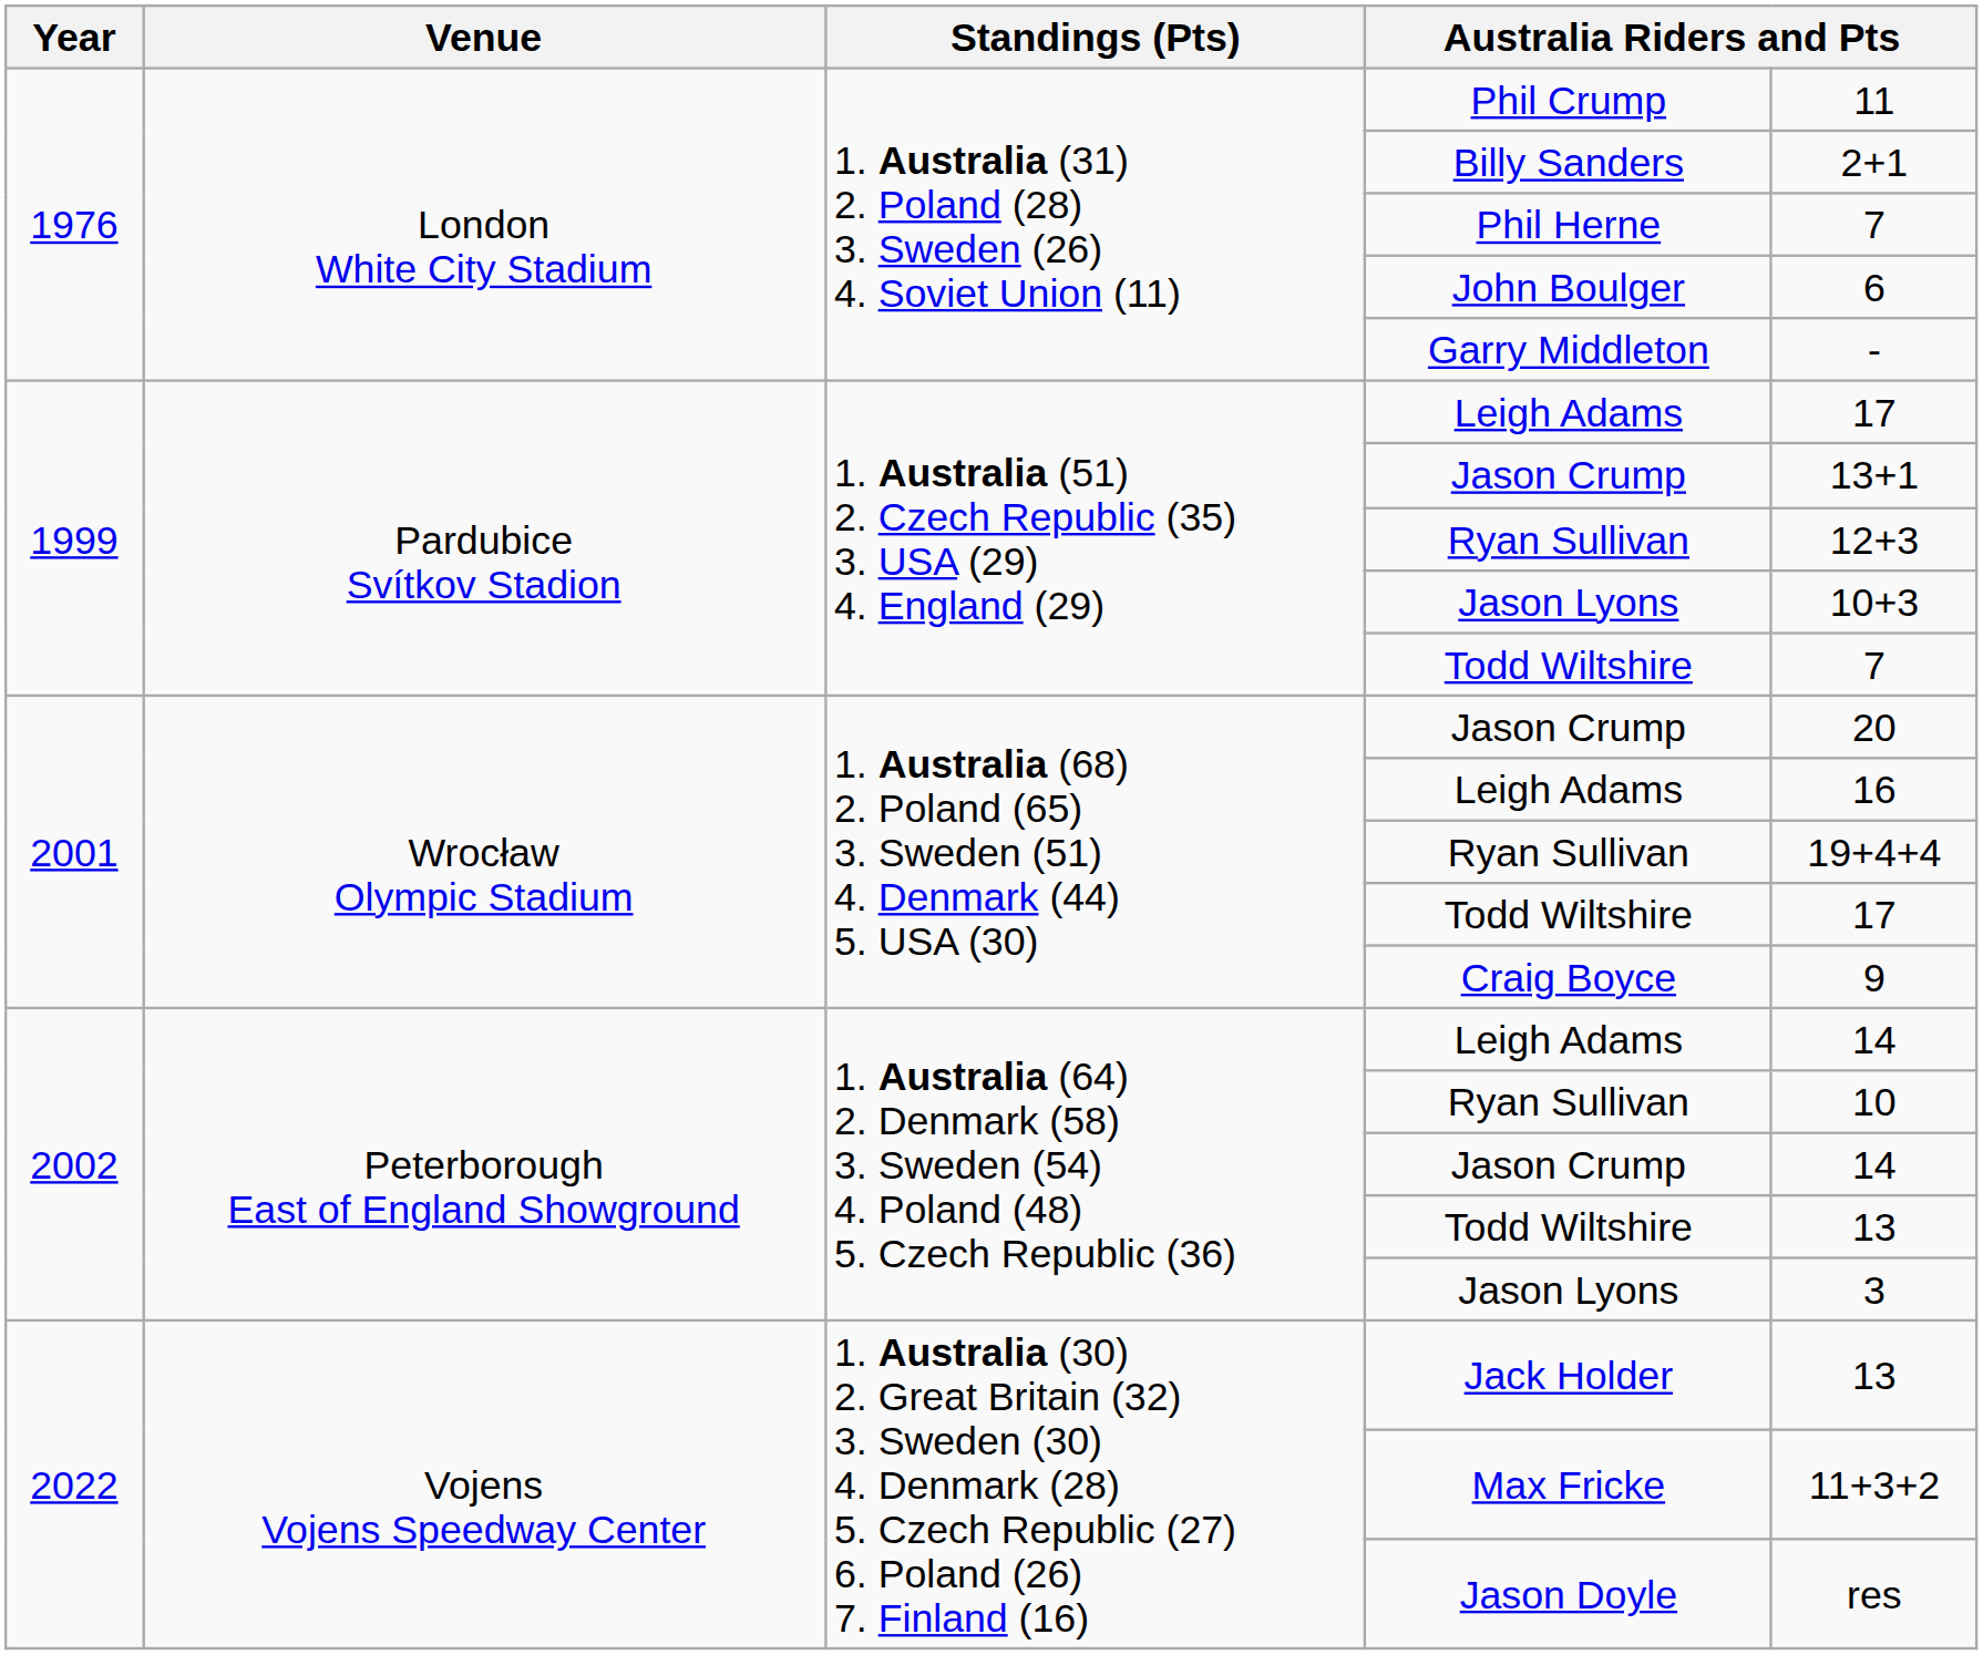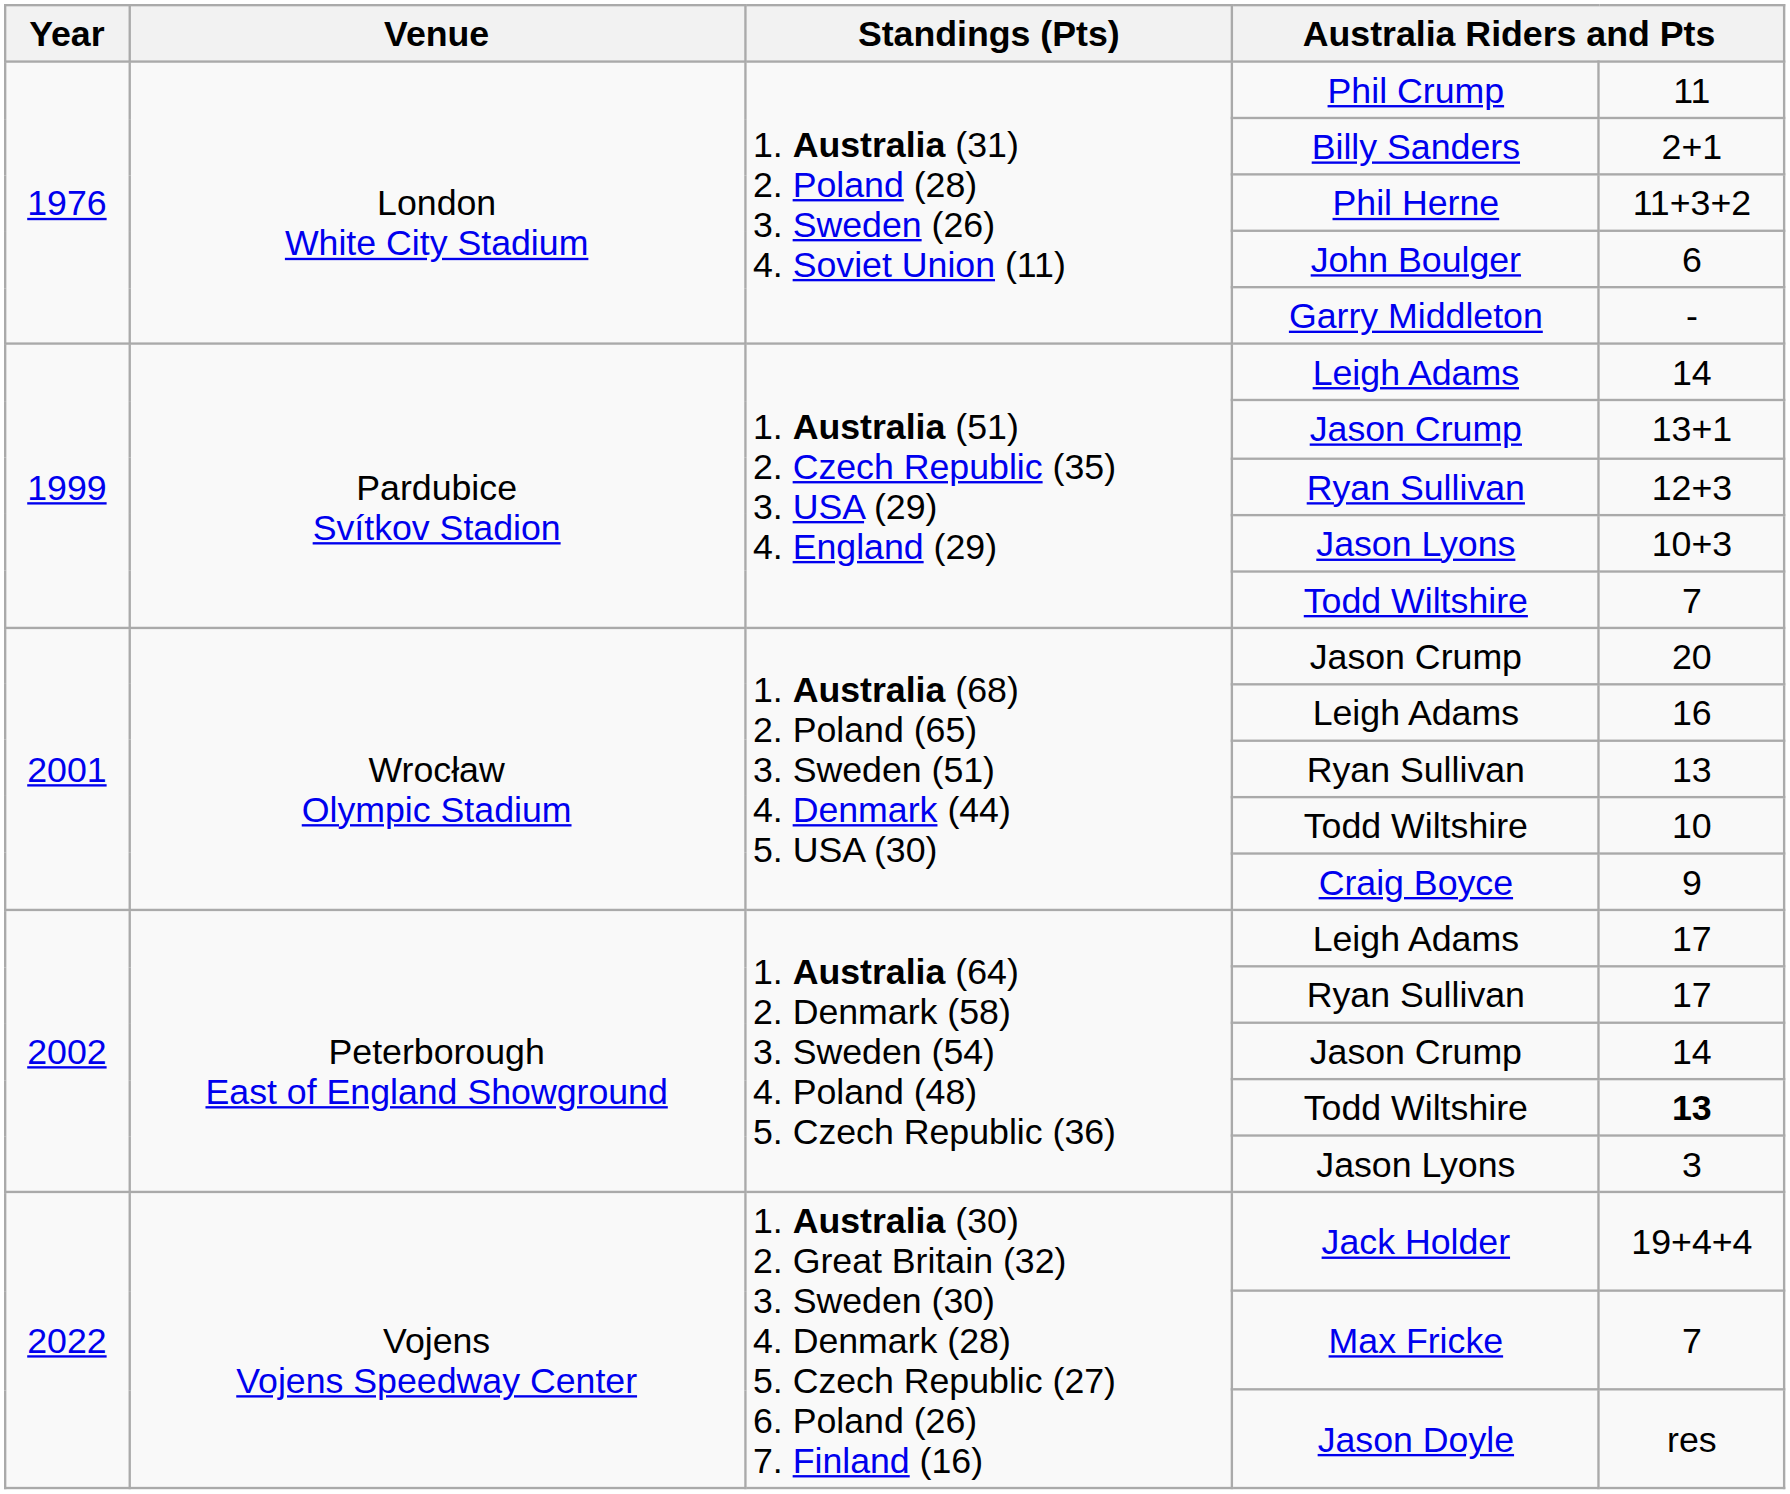 <table class="wikitable"   style="font-size: 95%; width: 60%; text-align: center;">
 <tr>
 <th>Year</th>
 <th>Venue</th>
 <th>Standings (Pts)</th>
 <th colspan="2">Australia Riders and Pts</th>
 </tr>
 <tr>
 <td rowspan="5"><a href='#'>1976</a></td>
 <td rowspan="5"><br>London<br><a href='#'>White City Stadium</a></td>
 <td rowspan="5" style="text-align: left;">1.  <strong>Australia</strong> (31)<br>2.  <a href='#'>Poland</a> (28)<br>3.  <a href='#'>Sweden</a> (26)<br>4.  <a href='#'>Soviet Union</a> (11)</td>
 <td><a href='#'>Phil Crump</a></td>
 <td>11</td>
 </tr>
 <tr>
 <td><a href='#'>Billy Sanders</a></td>
 <td>2+1</td>
 </tr>
 <tr>
 <td><a href='#'>Phil Herne</a></td>
-<td>7</td>
+<td>11+3+2</td>
 </tr>
 <tr>
 <td><a href='#'>John Boulger</a></td>
 <td>6</td>
 </tr>
 <tr>
 <td><a href='#'>Garry Middleton</a></td>
 <td>-</td>
 </tr>
 <tr>
 <td rowspan="5"><a href='#'>1999</a></td>
 <td rowspan="5"><br>Pardubice<br><a href='#'>Svítkov Stadion</a></td>
 <td rowspan="5" style="text-align: left;">1.  <strong>Australia</strong> (51)<br>2.  <a href='#'>Czech Republic</a> (35)<br>3.  <a href='#'>USA</a> (29)<br>4.  <a href='#'>England</a> (29)</td>
 <td><a href='#'>Leigh Adams</a></td>
-<td>17</td>
+<td>14</td>
 </tr>
 <tr>
 <td><a href='#'>Jason Crump</a></td>
 <td>13+1</td>
 </tr>
 <tr>
 <td><a href='#'>Ryan Sullivan</a></td>
 <td>12+3</td>
 </tr>
 <tr>
 <td><a href='#'>Jason Lyons</a></td>
 <td>10+3</td>
 </tr>
 <tr>
 <td><a href='#'>Todd Wiltshire</a></td>
 <td>7</td>
 </tr>
 <tr>
 <td rowspan="5"><a href='#'>2001</a></td>
 <td rowspan="5"><br>Wrocław<br><a href='#'>Olympic Stadium</a></td>
 <td rowspan="5" style="text-align: left;">1.  <strong>Australia</strong> (68)<br>2.  Poland (65)<br>3.  Sweden (51)<br>4.  <a href='#'>Denmark</a> (44)<br>5.  USA (30)</td>
 <td>Jason Crump</td>
 <td>20</td>
 </tr>
 <tr>
 <td>Leigh Adams</td>
 <td>16</td>
 </tr>
 <tr>
 <td>Ryan Sullivan</td>
-<td>19+4+4</td>
+<td>13</td>
 </tr>
 <tr>
 <td>Todd Wiltshire</td>
-<td>17</td>
+<td>10</td>
 </tr>
 <tr>
 <td><a href='#'>Craig Boyce</a></td>
 <td>9</td>
 </tr>
 <tr>
 <td rowspan="5"><a href='#'>2002</a></td>
 <td rowspan="5"><br>Peterborough<br><a href='#'>East of England Showground</a></td>
 <td rowspan="5" style="text-align: left;">1.  <strong>Australia</strong> (64)<br>2.  Denmark (58)<br>3.  Sweden (54)<br>4.  Poland (48)<br>5.  Czech Republic (36)</td>
 <td>Leigh Adams</td>
-<td>14</td>
+<td>17</td>
 </tr>
 <tr>
 <td>Ryan Sullivan</td>
-<td>10</td>
+<td>17</td>
 </tr>
 <tr>
 <td>Jason Crump</td>
 <td>14</td>
 </tr>
 <tr>
 <td>Todd Wiltshire</td>
-<td>13</td>
+<td><strong>13</strong></td>
 </tr>
 <tr>
 <td>Jason Lyons</td>
 <td>3</td>
 </tr>
 <tr>
 <td rowspan="5"><a href='#'>2022</a></td>
 <td rowspan="5"><br>Vojens<br><a href='#'>Vojens Speedway Center</a></td>
 <td rowspan="5" style="text-align: left;">1.  <strong>Australia</strong> (30)<br>2.  Great Britain (32)<br>3.  Sweden (30)<br>4.  Denmark (28)<br>5.  Czech Republic (27)<br>6.  Poland (26)<br>7.  <a href='#'>Finland</a> (16)</td>
 <td><a href='#'>Jack Holder</a></td>
-<td>13</td>
+<td>19+4+4</td>
 </tr>
 <tr>
 <td><a href='#'>Max Fricke</a></td>
-<td>11+3+2</td>
+<td>7</td>
 </tr>
 <tr>
 <td><a href='#'>Jason Doyle</a></td>
 <td>res</td>
 </tr>
 </table>
